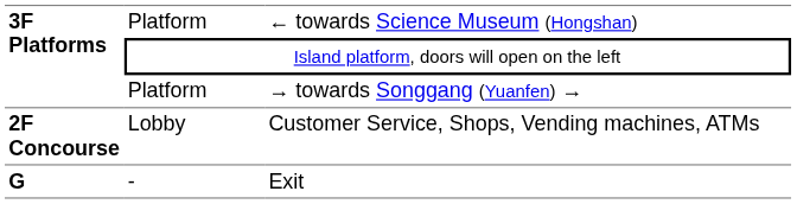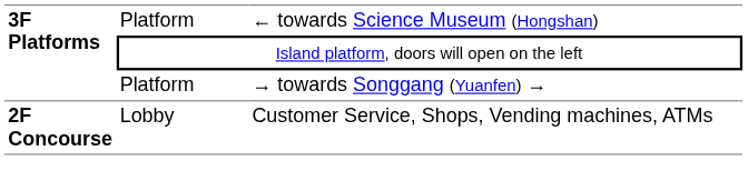 <table table border=0 cellspacing=0 cellpadding=3>
 <tr>
 <td style="border-top:solid 1px gray;" rowspan=3 valign=top><strong>3F<br>Platforms</strong></td>
 <td style="border-top:solid 1px gray;" valign=top>Platform</td>
 <td style="border-top:solid 1px gray;" valign=top>←  towards <a href='#'>Science Museum</a> <small>(<a href='#'>Hongshan</a>)</small></td>
 </tr>
 <tr>
 <td style="border-right:solid 2px black;border-left:solid 2px black;border-top:solid 2px black;border-bottom:solid 2px black;text-align:center;" colspan=2><small><a href='#'>Island platform</a>, doors will open on the left</small></td>
 </tr>
 <tr>
 <td>Platform</td>
 <td><span>→</span>  towards <a href='#'>Songgang</a> <small>(<a href='#'>Yuanfen</a>)</small> →</td>
 </tr>
 <tr>
 <td style="border-bottom:solid 1px gray; border-top:solid 1px gray;" valign=top width=50><strong>2F<br>Concourse</strong></td>
 <td style="border-bottom:solid 1px gray; border-top:solid 1px gray;" valign=top width=100>Lobby</td>
 <td style="border-bottom:solid 1px gray; border-top:solid 1px gray;" valign=top width=390>Customer Service, Shops, Vending machines, ATMs</td>
 </tr>
-<tr>
-<td style="border-bottom:solid 1px gray;" width=50 valign=top><strong>G</strong></td>
-<td style="border-bottom:solid 1px gray;" width=100 valign=top>-</td>
-<td style="border-bottom:solid 1px gray;" width=390 valign=top>Exit</td>
-</tr>
 </table>
